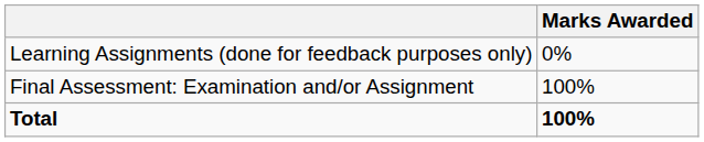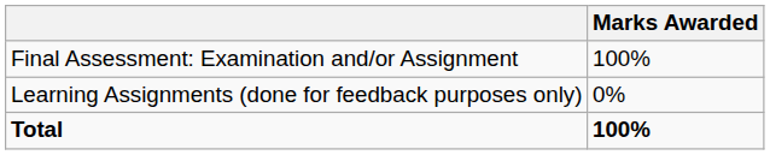 <table class="wikitable">
 <tr>
 <th></th>
 <th>Marks Awarded</th>
 </tr>
 <tr>
+<td>Final Assessment: Examination and/or Assignment</td>
+<td>100%</td>
+</tr>
+<tr>
 <td>Learning Assignments (done for feedback purposes only)</td>
 <td>0%</td>
-</tr>
-<tr>
-<td>Final Assessment: Examination and/or Assignment</td>
-<td>100%</td>
 </tr>
 <tr>
 <td><strong>Total</strong></td>
 <td><strong>100%</strong></td>
 </tr>
 </table>
